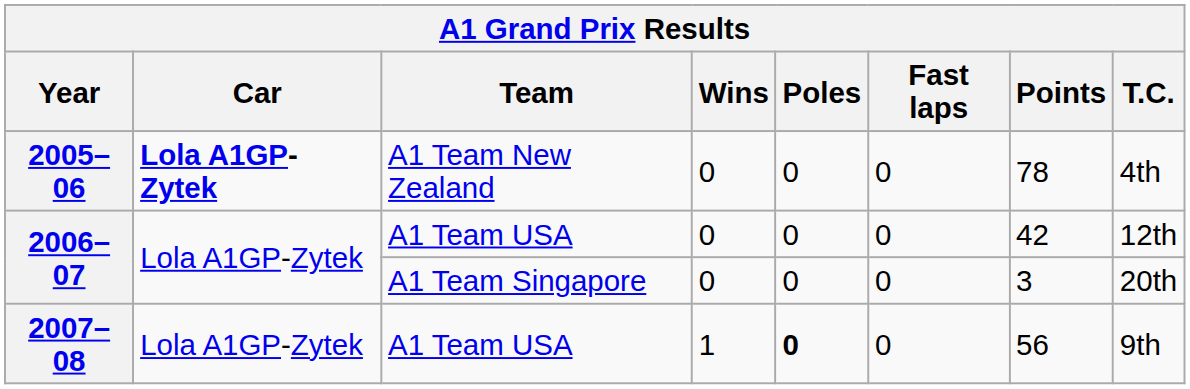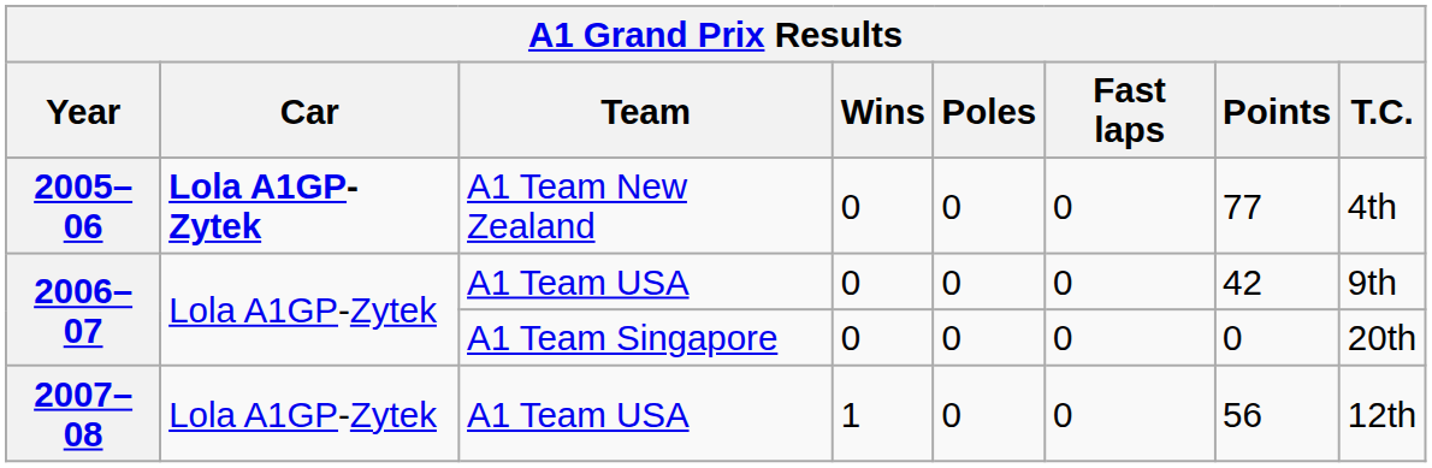 <table class="wikitable" style="font-size:95%">
 <tr>
 <th colspan=8><a href='#'>A1 Grand Prix</a> Results</th>
 </tr>
 <tr>
 <th>Year</th>
 <th>Car</th>
 <th>Team</th>
 <th>Wins</th>
 <th>Poles</th>
 <th>Fast laps</th>
 <th>Points</th>
 <th>T.C.</th>
 </tr>
 <tr>
 <th><a href='#'>2005–06</a></th>
 <td><strong><a href='#'>Lola A1GP</a>-<a href='#'>Zytek</a></strong></td>
 <td> <a href='#'>A1 Team New Zealand</a></td>
 <td>0</td>
 <td>0</td>
 <td>0</td>
-<td>78</td>
+<td>77</td>
 <td>4th</td>
 </tr>
 <tr>
 <th rowspan=2><a href='#'>2006–07</a></th>
 <td rowspan=2><a href='#'>Lola A1GP</a>-<a href='#'>Zytek</a></td>
 <td> <a href='#'>A1 Team USA</a></td>
 <td>0</td>
 <td>0</td>
 <td>0</td>
 <td>42</td>
-<td>12th</td>
+<td>9th</td>
 </tr>
 <tr>
 <td> <a href='#'>A1 Team Singapore</a></td>
 <td>0</td>
 <td>0</td>
 <td>0</td>
-<td>3</td>
+<td>0</td>
 <td>20th</td>
 </tr>
 <tr>
 <th><a href='#'>2007–08</a></th>
 <td><a href='#'>Lola A1GP</a>-<a href='#'>Zytek</a></td>
 <td> <a href='#'>A1 Team USA</a></td>
 <td>1</td>
-<td><strong>0</strong></td>
+<td>0</td>
 <td>0</td>
 <td>56</td>
-<td>9th</td>
+<td>12th</td>
 </tr>
 </table>
